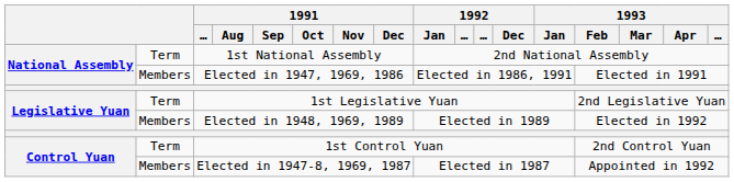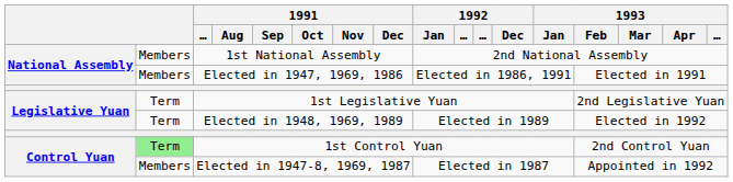 <table class="wikitable" style="text-align:center;">
 <tr>
 <th colspan="2" rowspan="2"></th>
 <th colspan="6">1991</th>
 <th colspan="4">1992</th>
 <th colspan="5">1993</th>
 </tr>
 <tr>
 <th><strong>…</strong></th>
 <th>Aug</th>
 <th>Sep</th>
 <th>Oct</th>
 <th>Nov</th>
 <th>Dec</th>
 <th>Jan</th>
 <th><strong>…</strong></th>
 <th><strong>…</strong></th>
 <th>Dec</th>
 <th>Jan</th>
 <th>Feb</th>
 <th>Mar</th>
 <th>Apr</th>
 <th><strong>…</strong></th>
 </tr>
 <tr>
 <th rowspan="2"><a href='#'>National Assembly</a></th>
-<td>Term</td>
+<td>Members</td>
 <td colspan="6">1st National Assembly</td>
 <td colspan="9">2nd National Assembly</td>
 </tr>
 <tr>
 <td>Members</td>
 <td colspan="6">Elected in 1947, 1969, 1986</td>
 <td colspan="5">Elected in 1986, 1991</td>
 <td colspan="4">Elected in 1991</td>
 </tr>
 <tr>
 <th colspan="17"></th>
 </tr>
 <tr>
 <th rowspan="2"><a href='#'>Legislative Yuan</a></th>
 <td>Term</td>
 <td colspan="11">1st Legislative Yuan</td>
 <td colspan="4">2nd Legislative Yuan</td>
 </tr>
 <tr>
-<td>Members</td>
+<td>Term</td>
 <td colspan="6">Elected in 1948, 1969, 1989</td>
 <td colspan="5">Elected in 1989</td>
 <td colspan="4">Elected in 1992</td>
 </tr>
 <tr>
 <th colspan="17"></th>
 </tr>
 <tr>
 <th rowspan="2"><a href='#'>Control Yuan</a></th>
-<td>Term</td>
+<td style="background: lightgreen;">Term</td>
 <td colspan="11">1st Control Yuan</td>
 <td colspan="4">2nd Control Yuan</td>
 </tr>
 <tr>
 <td>Members</td>
 <td colspan="6">Elected in 1947-8, 1969, 1987</td>
 <td colspan="5">Elected in 1987</td>
 <td colspan="4">Appointed in 1992</td>
 </tr>
 </table>
